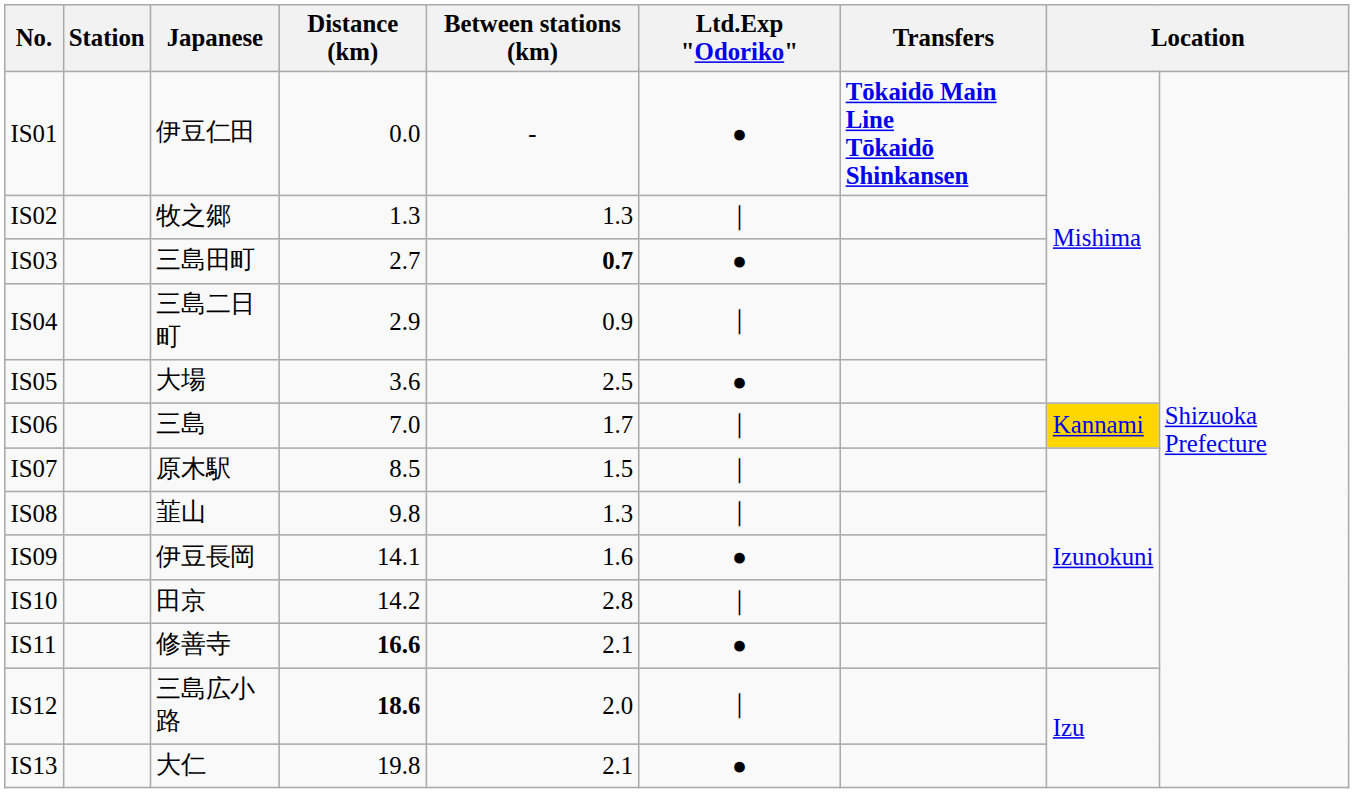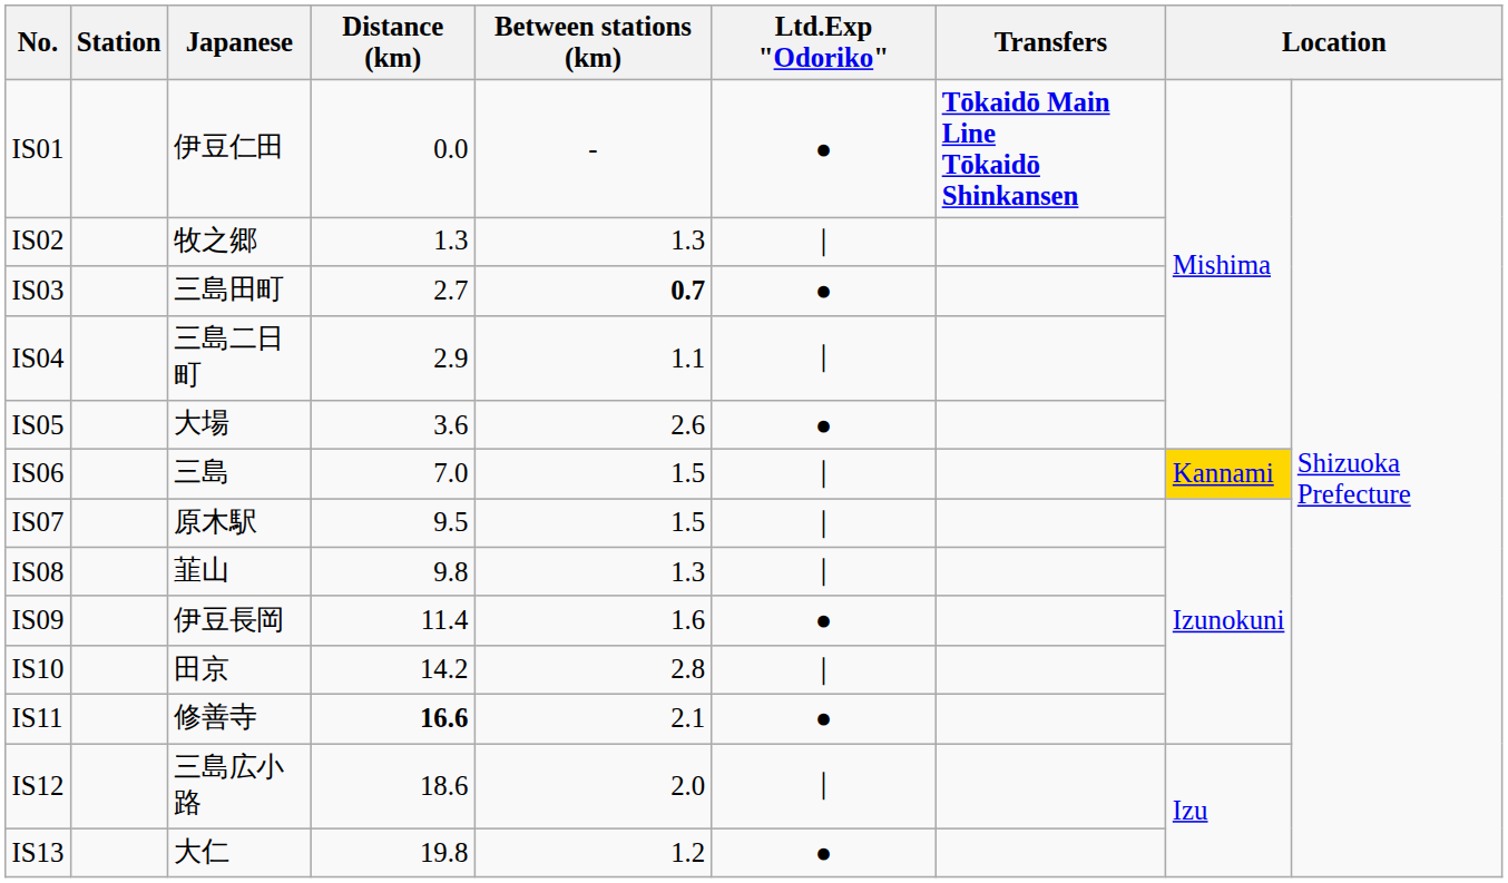 <table class="wikitable">
 <tr>
 <th>No.</th>
 <th>Station</th>
 <th>Japanese</th>
 <th>Distance (km)</th>
 <th>Between stations (km)</th>
 <th>Ltd.Exp "<a href='#'>Odoriko</a>"</th>
 <th>Transfers</th>
 <th colspan="2">Location</th>
 </tr>
 <tr>
 <td>IS01</td>
 <td></td>
 <td>伊豆仁田</td>
 <td style="text-align:right;">0.0</td>
 <td style="text-align:center;">-</td>
 <td style="text-align:center;">●</td>
 <td><strong><a href='#'>Tōkaidō Main Line</a><br><a href='#'>Tōkaidō Shinkansen</a></strong></td>
 <td rowspan="5"><a href='#'>Mishima</a></td>
 <td rowspan="13"><a href='#'>Shizuoka Prefecture</a></td>
 </tr>
 <tr>
 <td>IS02</td>
 <td></td>
 <td>牧之郷</td>
 <td style="text-align:right;">1.3</td>
 <td style="text-align:right;">1.3</td>
 <td style="text-align:center;">｜</td>
 <td> </td>
 </tr>
 <tr>
 <td>IS03</td>
 <td></td>
 <td>三島田町</td>
 <td style="text-align:right;">2.7</td>
 <td style="text-align:right;"><strong>0.7</strong></td>
 <td style="text-align:center;">●</td>
 <td> </td>
 </tr>
 <tr>
 <td>IS04</td>
 <td></td>
 <td>三島二日町</td>
 <td style="text-align:right;">2.9</td>
-<td style="text-align:right;">0.9</td>
+<td style="text-align:right;">1.1</td>
 <td style="text-align:center;">｜</td>
 <td> </td>
 </tr>
 <tr>
 <td>IS05</td>
 <td></td>
 <td>大場</td>
 <td style="text-align:right;">3.6</td>
-<td style="text-align:right;">2.5</td>
+<td style="text-align:right;">2.6</td>
 <td style="text-align:center;">●</td>
 <td> </td>
 </tr>
 <tr>
 <td>IS06</td>
 <td></td>
 <td>三島</td>
 <td style="text-align:right;">7.0</td>
-<td style="text-align:right;">1.7</td>
+<td style="text-align:right;">1.5</td>
 <td style="text-align:center;">｜</td>
 <td> </td>
 <td style="background: gold;"><a href='#'>Kannami</a></td>
 </tr>
 <tr>
 <td>IS07</td>
 <td></td>
 <td>原木駅</td>
-<td style="text-align:right;">8.5</td>
+<td style="text-align:right;">9.5</td>
 <td style="text-align:right;">1.5</td>
 <td style="text-align:center;">｜</td>
 <td> </td>
 <td rowspan="5"><a href='#'>Izunokuni</a></td>
 </tr>
 <tr>
 <td>IS08</td>
 <td></td>
 <td>韮山</td>
 <td style="text-align:right;">9.8</td>
 <td style="text-align:right;">1.3</td>
 <td style="text-align:center;">｜</td>
 <td> </td>
 </tr>
 <tr>
 <td>IS09</td>
 <td></td>
 <td>伊豆長岡</td>
-<td style="text-align:right;">14.1</td>
+<td style="text-align:right;">11.4</td>
 <td style="text-align:right;">1.6</td>
 <td style="text-align:center;">●</td>
 <td> </td>
 </tr>
 <tr>
 <td>IS10</td>
 <td></td>
 <td>田京</td>
 <td style="text-align:right;">14.2</td>
 <td style="text-align:right;">2.8</td>
 <td style="text-align:center;">｜</td>
 <td> </td>
 </tr>
 <tr>
 <td>IS11</td>
 <td></td>
 <td>修善寺</td>
 <td style="text-align:right;"><strong>16.6</strong></td>
 <td style="text-align:right;">2.1</td>
 <td style="text-align:center;">●</td>
 <td> </td>
 </tr>
 <tr>
 <td>IS12</td>
 <td></td>
 <td>三島広小路</td>
-<td style="text-align:right;"><strong>18.6</strong></td>
+<td style="text-align:right;">18.6</td>
 <td style="text-align:right;">2.0</td>
 <td style="text-align:center;">｜</td>
 <td> </td>
 <td rowspan="2"><a href='#'>Izu</a></td>
 </tr>
 <tr>
 <td>IS13</td>
 <td></td>
 <td>大仁</td>
 <td style="text-align:right;">19.8</td>
-<td style="text-align:right;">2.1</td>
+<td style="text-align:right;">1.2</td>
 <td style="text-align:center;">●</td>
 <td> </td>
 </tr>
 </table>
